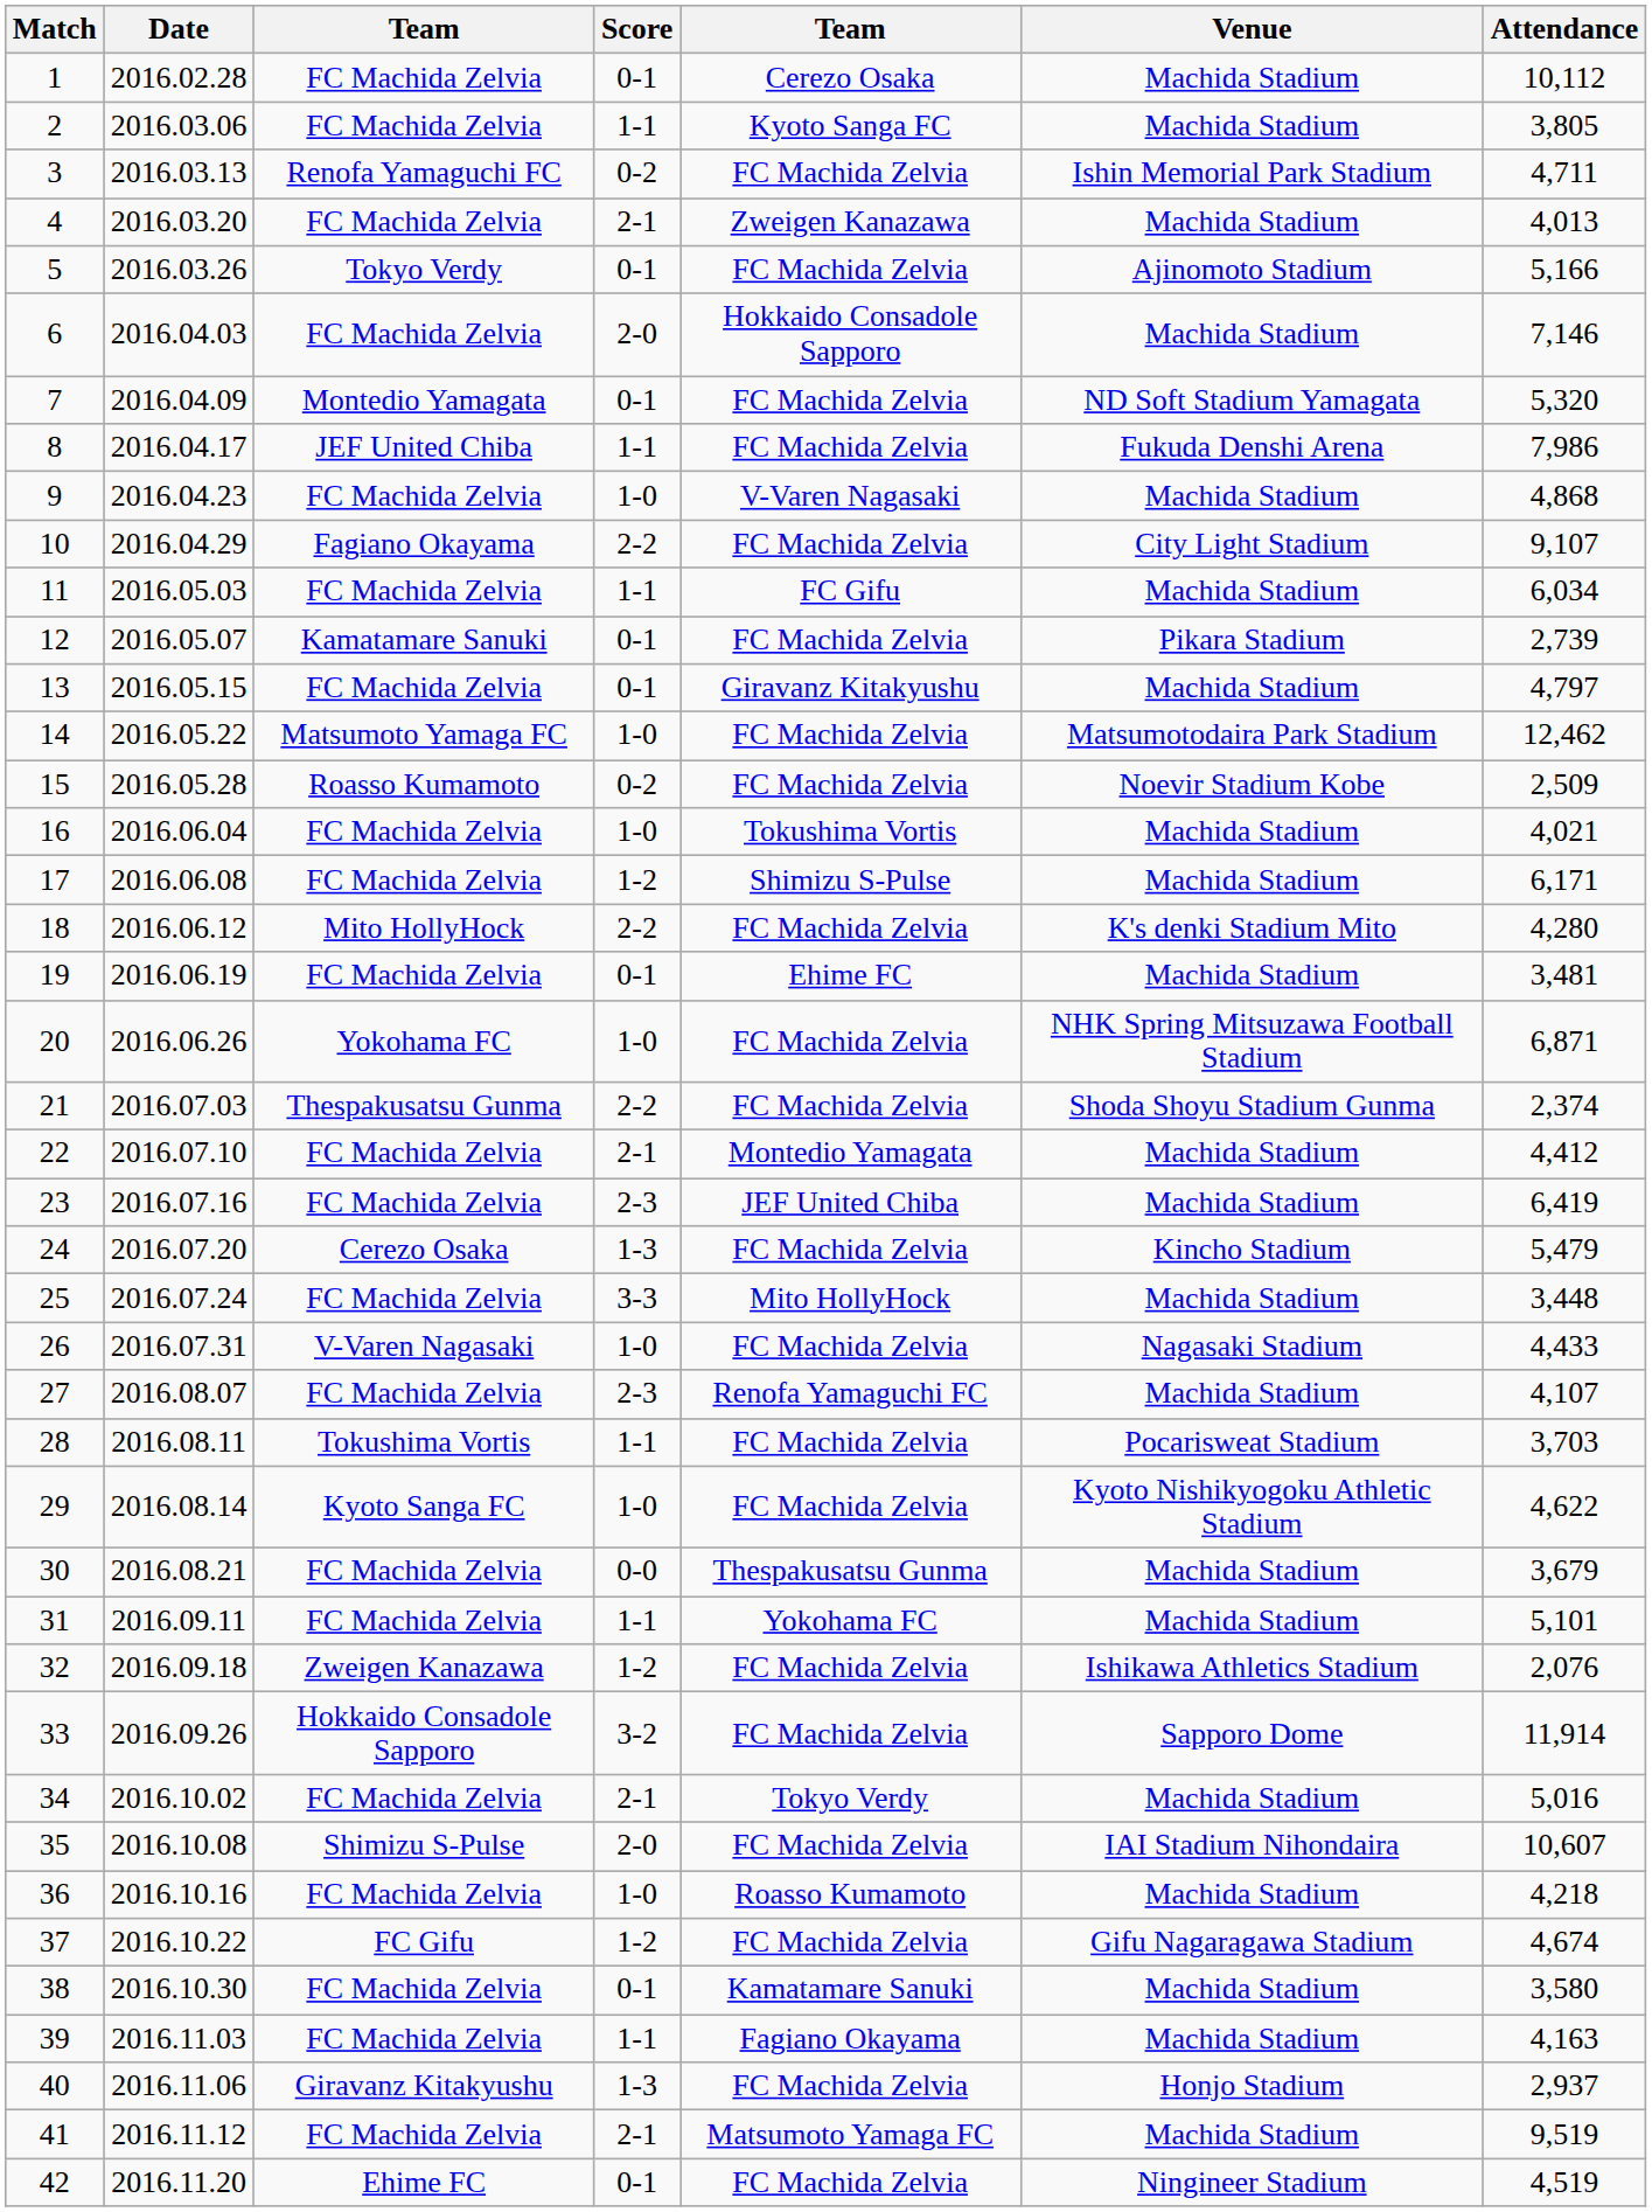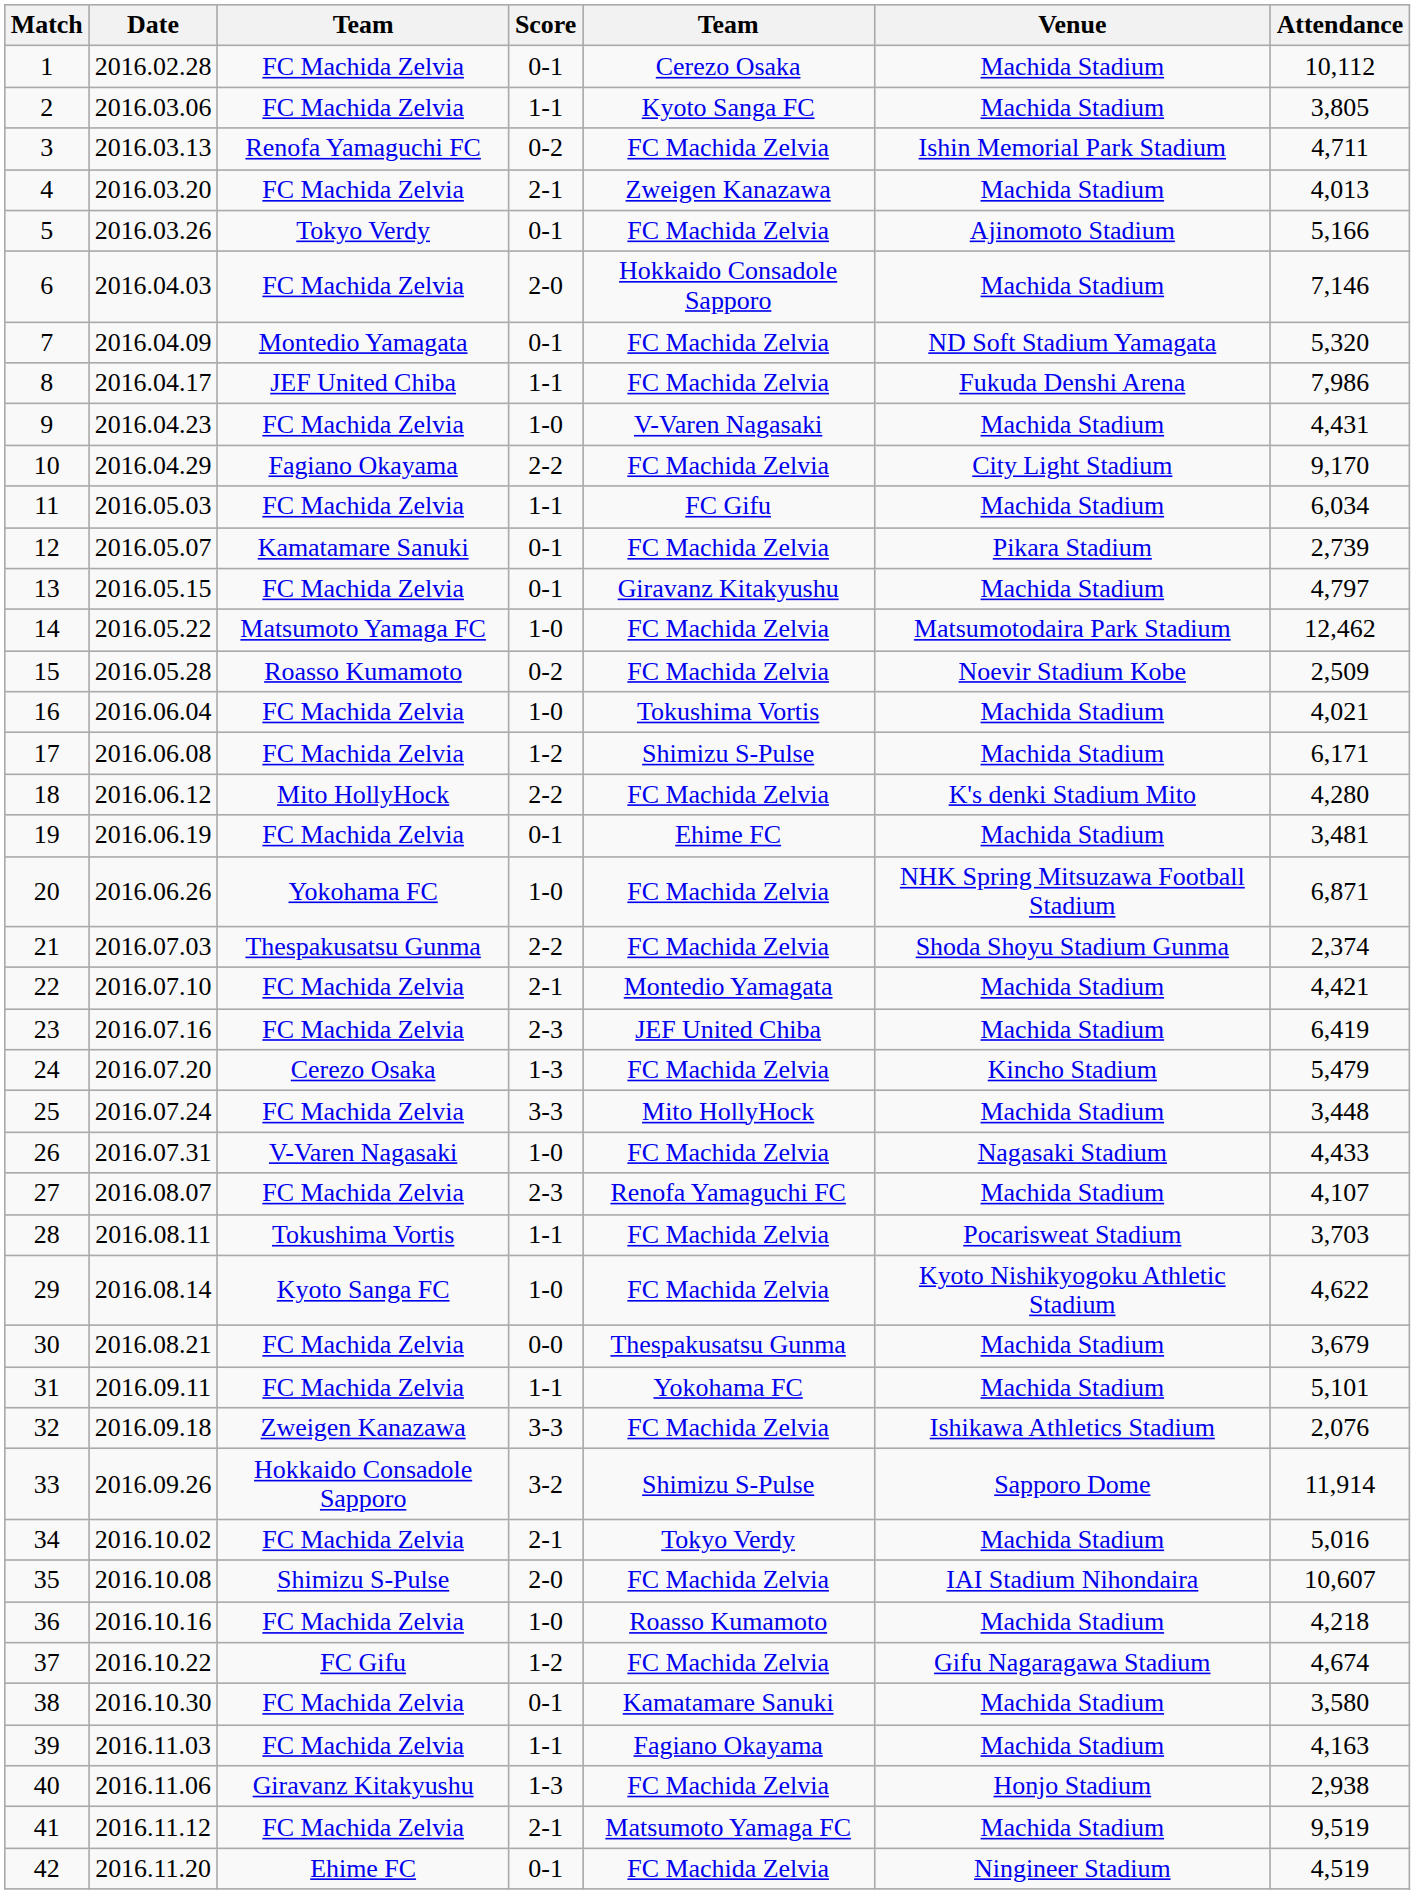 <table class="wikitable" style="text-align:center;">
 <tr>
 <th>Match</th>
 <th>Date</th>
 <th>Team</th>
 <th>Score</th>
 <th>Team</th>
 <th>Venue</th>
 <th>Attendance</th>
 </tr>
 <tr>
 <td>1</td>
 <td>2016.02.28</td>
 <td><a href='#'>FC Machida Zelvia</a></td>
 <td>0-1</td>
 <td><a href='#'>Cerezo Osaka</a></td>
 <td><a href='#'>Machida Stadium</a></td>
 <td>10,112</td>
 </tr>
 <tr>
 <td>2</td>
 <td>2016.03.06</td>
 <td><a href='#'>FC Machida Zelvia</a></td>
 <td>1-1</td>
 <td><a href='#'>Kyoto Sanga FC</a></td>
 <td><a href='#'>Machida Stadium</a></td>
 <td>3,805</td>
 </tr>
 <tr>
 <td>3</td>
 <td>2016.03.13</td>
 <td><a href='#'>Renofa Yamaguchi FC</a></td>
 <td>0-2</td>
 <td><a href='#'>FC Machida Zelvia</a></td>
 <td><a href='#'>Ishin Memorial Park Stadium</a></td>
 <td>4,711</td>
 </tr>
 <tr>
 <td>4</td>
 <td>2016.03.20</td>
 <td><a href='#'>FC Machida Zelvia</a></td>
 <td>2-1</td>
 <td><a href='#'>Zweigen Kanazawa</a></td>
 <td><a href='#'>Machida Stadium</a></td>
 <td>4,013</td>
 </tr>
 <tr>
 <td>5</td>
 <td>2016.03.26</td>
 <td><a href='#'>Tokyo Verdy</a></td>
 <td>0-1</td>
 <td><a href='#'>FC Machida Zelvia</a></td>
 <td><a href='#'>Ajinomoto Stadium</a></td>
 <td>5,166</td>
 </tr>
 <tr>
 <td>6</td>
 <td>2016.04.03</td>
 <td><a href='#'>FC Machida Zelvia</a></td>
 <td>2-0</td>
 <td><a href='#'>Hokkaido Consadole Sapporo</a></td>
 <td><a href='#'>Machida Stadium</a></td>
 <td>7,146</td>
 </tr>
 <tr>
 <td>7</td>
 <td>2016.04.09</td>
 <td><a href='#'>Montedio Yamagata</a></td>
 <td>0-1</td>
 <td><a href='#'>FC Machida Zelvia</a></td>
 <td><a href='#'>ND Soft Stadium Yamagata</a></td>
 <td>5,320</td>
 </tr>
 <tr>
 <td>8</td>
 <td>2016.04.17</td>
 <td><a href='#'>JEF United Chiba</a></td>
 <td>1-1</td>
 <td><a href='#'>FC Machida Zelvia</a></td>
 <td><a href='#'>Fukuda Denshi Arena</a></td>
 <td>7,986</td>
 </tr>
 <tr>
 <td>9</td>
 <td>2016.04.23</td>
 <td><a href='#'>FC Machida Zelvia</a></td>
 <td>1-0</td>
 <td><a href='#'>V-Varen Nagasaki</a></td>
 <td><a href='#'>Machida Stadium</a></td>
-<td>4,868</td>
+<td>4,431</td>
 </tr>
 <tr>
 <td>10</td>
 <td>2016.04.29</td>
 <td><a href='#'>Fagiano Okayama</a></td>
 <td>2-2</td>
 <td><a href='#'>FC Machida Zelvia</a></td>
 <td><a href='#'>City Light Stadium</a></td>
-<td>9,107</td>
+<td>9,170</td>
 </tr>
 <tr>
 <td>11</td>
 <td>2016.05.03</td>
 <td><a href='#'>FC Machida Zelvia</a></td>
 <td>1-1</td>
 <td><a href='#'>FC Gifu</a></td>
 <td><a href='#'>Machida Stadium</a></td>
 <td>6,034</td>
 </tr>
 <tr>
 <td>12</td>
 <td>2016.05.07</td>
 <td><a href='#'>Kamatamare Sanuki</a></td>
 <td>0-1</td>
 <td><a href='#'>FC Machida Zelvia</a></td>
 <td><a href='#'>Pikara Stadium</a></td>
 <td>2,739</td>
 </tr>
 <tr>
 <td>13</td>
 <td>2016.05.15</td>
 <td><a href='#'>FC Machida Zelvia</a></td>
 <td>0-1</td>
 <td><a href='#'>Giravanz Kitakyushu</a></td>
 <td><a href='#'>Machida Stadium</a></td>
 <td>4,797</td>
 </tr>
 <tr>
 <td>14</td>
 <td>2016.05.22</td>
 <td><a href='#'>Matsumoto Yamaga FC</a></td>
 <td>1-0</td>
 <td><a href='#'>FC Machida Zelvia</a></td>
 <td><a href='#'>Matsumotodaira Park Stadium</a></td>
 <td>12,462</td>
 </tr>
 <tr>
 <td>15</td>
 <td>2016.05.28</td>
 <td><a href='#'>Roasso Kumamoto</a></td>
 <td>0-2</td>
 <td><a href='#'>FC Machida Zelvia</a></td>
 <td><a href='#'>Noevir Stadium Kobe</a></td>
 <td>2,509</td>
 </tr>
 <tr>
 <td>16</td>
 <td>2016.06.04</td>
 <td><a href='#'>FC Machida Zelvia</a></td>
 <td>1-0</td>
 <td><a href='#'>Tokushima Vortis</a></td>
 <td><a href='#'>Machida Stadium</a></td>
 <td>4,021</td>
 </tr>
 <tr>
 <td>17</td>
 <td>2016.06.08</td>
 <td><a href='#'>FC Machida Zelvia</a></td>
 <td>1-2</td>
 <td><a href='#'>Shimizu S-Pulse</a></td>
 <td><a href='#'>Machida Stadium</a></td>
 <td>6,171</td>
 </tr>
 <tr>
 <td>18</td>
 <td>2016.06.12</td>
 <td><a href='#'>Mito HollyHock</a></td>
 <td>2-2</td>
 <td><a href='#'>FC Machida Zelvia</a></td>
 <td><a href='#'>K's denki Stadium Mito</a></td>
 <td>4,280</td>
 </tr>
 <tr>
 <td>19</td>
 <td>2016.06.19</td>
 <td><a href='#'>FC Machida Zelvia</a></td>
 <td>0-1</td>
 <td><a href='#'>Ehime FC</a></td>
 <td><a href='#'>Machida Stadium</a></td>
 <td>3,481</td>
 </tr>
 <tr>
 <td>20</td>
 <td>2016.06.26</td>
 <td><a href='#'>Yokohama FC</a></td>
 <td>1-0</td>
 <td><a href='#'>FC Machida Zelvia</a></td>
 <td><a href='#'>NHK Spring Mitsuzawa Football Stadium</a></td>
 <td>6,871</td>
 </tr>
 <tr>
 <td>21</td>
 <td>2016.07.03</td>
 <td><a href='#'>Thespakusatsu Gunma</a></td>
 <td>2-2</td>
 <td><a href='#'>FC Machida Zelvia</a></td>
 <td><a href='#'>Shoda Shoyu Stadium Gunma</a></td>
 <td>2,374</td>
 </tr>
 <tr>
 <td>22</td>
 <td>2016.07.10</td>
 <td><a href='#'>FC Machida Zelvia</a></td>
 <td>2-1</td>
 <td><a href='#'>Montedio Yamagata</a></td>
 <td><a href='#'>Machida Stadium</a></td>
-<td>4,412</td>
+<td>4,421</td>
 </tr>
 <tr>
 <td>23</td>
 <td>2016.07.16</td>
 <td><a href='#'>FC Machida Zelvia</a></td>
 <td>2-3</td>
 <td><a href='#'>JEF United Chiba</a></td>
 <td><a href='#'>Machida Stadium</a></td>
 <td>6,419</td>
 </tr>
 <tr>
 <td>24</td>
 <td>2016.07.20</td>
 <td><a href='#'>Cerezo Osaka</a></td>
 <td>1-3</td>
 <td><a href='#'>FC Machida Zelvia</a></td>
 <td><a href='#'>Kincho Stadium</a></td>
 <td>5,479</td>
 </tr>
 <tr>
 <td>25</td>
 <td>2016.07.24</td>
 <td><a href='#'>FC Machida Zelvia</a></td>
 <td>3-3</td>
 <td><a href='#'>Mito HollyHock</a></td>
 <td><a href='#'>Machida Stadium</a></td>
 <td>3,448</td>
 </tr>
 <tr>
 <td>26</td>
 <td>2016.07.31</td>
 <td><a href='#'>V-Varen Nagasaki</a></td>
 <td>1-0</td>
 <td><a href='#'>FC Machida Zelvia</a></td>
 <td><a href='#'>Nagasaki Stadium</a></td>
 <td>4,433</td>
 </tr>
 <tr>
 <td>27</td>
 <td>2016.08.07</td>
 <td><a href='#'>FC Machida Zelvia</a></td>
 <td>2-3</td>
 <td><a href='#'>Renofa Yamaguchi FC</a></td>
 <td><a href='#'>Machida Stadium</a></td>
 <td>4,107</td>
 </tr>
 <tr>
 <td>28</td>
 <td>2016.08.11</td>
 <td><a href='#'>Tokushima Vortis</a></td>
 <td>1-1</td>
 <td><a href='#'>FC Machida Zelvia</a></td>
 <td><a href='#'>Pocarisweat Stadium</a></td>
 <td>3,703</td>
 </tr>
 <tr>
 <td>29</td>
 <td>2016.08.14</td>
 <td><a href='#'>Kyoto Sanga FC</a></td>
 <td>1-0</td>
 <td><a href='#'>FC Machida Zelvia</a></td>
 <td><a href='#'>Kyoto Nishikyogoku Athletic Stadium</a></td>
 <td>4,622</td>
 </tr>
 <tr>
 <td>30</td>
 <td>2016.08.21</td>
 <td><a href='#'>FC Machida Zelvia</a></td>
 <td>0-0</td>
 <td><a href='#'>Thespakusatsu Gunma</a></td>
 <td><a href='#'>Machida Stadium</a></td>
 <td>3,679</td>
 </tr>
 <tr>
 <td>31</td>
 <td>2016.09.11</td>
 <td><a href='#'>FC Machida Zelvia</a></td>
 <td>1-1</td>
 <td><a href='#'>Yokohama FC</a></td>
 <td><a href='#'>Machida Stadium</a></td>
 <td>5,101</td>
 </tr>
 <tr>
 <td>32</td>
 <td>2016.09.18</td>
 <td><a href='#'>Zweigen Kanazawa</a></td>
-<td>1-2</td>
+<td>3-3</td>
 <td><a href='#'>FC Machida Zelvia</a></td>
 <td><a href='#'>Ishikawa Athletics Stadium</a></td>
 <td>2,076</td>
 </tr>
 <tr>
 <td>33</td>
 <td>2016.09.26</td>
 <td><a href='#'>Hokkaido Consadole Sapporo</a></td>
 <td>3-2</td>
-<td><a href='#'>FC Machida Zelvia</a></td>
+<td><a href='#'>Shimizu S-Pulse</a></td>
 <td><a href='#'>Sapporo Dome</a></td>
 <td>11,914</td>
 </tr>
 <tr>
 <td>34</td>
 <td>2016.10.02</td>
 <td><a href='#'>FC Machida Zelvia</a></td>
 <td>2-1</td>
 <td><a href='#'>Tokyo Verdy</a></td>
 <td><a href='#'>Machida Stadium</a></td>
 <td>5,016</td>
 </tr>
 <tr>
 <td>35</td>
 <td>2016.10.08</td>
 <td><a href='#'>Shimizu S-Pulse</a></td>
 <td>2-0</td>
 <td><a href='#'>FC Machida Zelvia</a></td>
 <td><a href='#'>IAI Stadium Nihondaira</a></td>
 <td>10,607</td>
 </tr>
 <tr>
 <td>36</td>
 <td>2016.10.16</td>
 <td><a href='#'>FC Machida Zelvia</a></td>
 <td>1-0</td>
 <td><a href='#'>Roasso Kumamoto</a></td>
 <td><a href='#'>Machida Stadium</a></td>
 <td>4,218</td>
 </tr>
 <tr>
 <td>37</td>
 <td>2016.10.22</td>
 <td><a href='#'>FC Gifu</a></td>
 <td>1-2</td>
 <td><a href='#'>FC Machida Zelvia</a></td>
 <td><a href='#'>Gifu Nagaragawa Stadium</a></td>
 <td>4,674</td>
 </tr>
 <tr>
 <td>38</td>
 <td>2016.10.30</td>
 <td><a href='#'>FC Machida Zelvia</a></td>
 <td>0-1</td>
 <td><a href='#'>Kamatamare Sanuki</a></td>
 <td><a href='#'>Machida Stadium</a></td>
 <td>3,580</td>
 </tr>
 <tr>
 <td>39</td>
 <td>2016.11.03</td>
 <td><a href='#'>FC Machida Zelvia</a></td>
 <td>1-1</td>
 <td><a href='#'>Fagiano Okayama</a></td>
 <td><a href='#'>Machida Stadium</a></td>
 <td>4,163</td>
 </tr>
 <tr>
 <td>40</td>
 <td>2016.11.06</td>
 <td><a href='#'>Giravanz Kitakyushu</a></td>
 <td>1-3</td>
 <td><a href='#'>FC Machida Zelvia</a></td>
 <td><a href='#'>Honjo Stadium</a></td>
-<td>2,937</td>
+<td>2,938</td>
 </tr>
 <tr>
 <td>41</td>
 <td>2016.11.12</td>
 <td><a href='#'>FC Machida Zelvia</a></td>
 <td>2-1</td>
 <td><a href='#'>Matsumoto Yamaga FC</a></td>
 <td><a href='#'>Machida Stadium</a></td>
 <td>9,519</td>
 </tr>
 <tr>
 <td>42</td>
 <td>2016.11.20</td>
 <td><a href='#'>Ehime FC</a></td>
 <td>0-1</td>
 <td><a href='#'>FC Machida Zelvia</a></td>
 <td><a href='#'>Ningineer Stadium</a></td>
 <td>4,519</td>
 </tr>
 </table>
